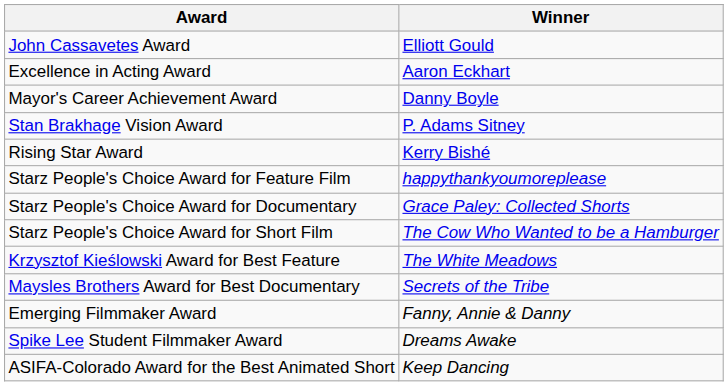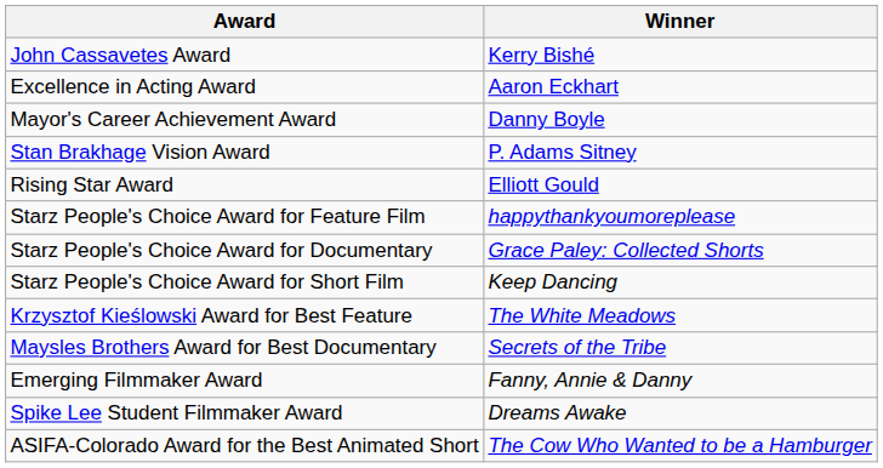 <table class="wikitable">
 <tr>
 <th>Award</th>
 <th>Winner</th>
 </tr>
 <tr>
 <td><a href='#'>John Cassavetes</a> Award</td>
-<td><a href='#'>Elliott Gould</a></td>
+<td><a href='#'>Kerry Bishé</a></td>
 </tr>
 <tr>
 <td>Excellence in Acting Award</td>
 <td><a href='#'>Aaron Eckhart</a></td>
 </tr>
 <tr>
 <td>Mayor's Career Achievement Award</td>
 <td><a href='#'>Danny Boyle</a></td>
 </tr>
 <tr>
 <td><a href='#'>Stan Brakhage</a> Vision Award</td>
 <td><a href='#'>P. Adams Sitney</a></td>
 </tr>
 <tr>
 <td>Rising Star Award</td>
-<td><a href='#'>Kerry Bishé</a></td>
+<td><a href='#'>Elliott Gould</a></td>
 </tr>
 <tr>
 <td>Starz People's Choice Award for Feature Film</td>
 <td><em><a href='#'>happythankyoumoreplease</a></em></td>
 </tr>
 <tr>
 <td>Starz People's Choice Award for Documentary</td>
 <td><em><a href='#'>Grace Paley: Collected Shorts</a></em></td>
 </tr>
 <tr>
 <td>Starz People's Choice Award for Short Film</td>
-<td><em><a href='#'>The Cow Who Wanted to be a Hamburger</a></em></td>
+<td><em>Keep Dancing</em></td>
 </tr>
 <tr>
 <td><a href='#'>Krzysztof Kieślowski</a> Award for Best Feature</td>
 <td><em><a href='#'>The White Meadows</a></em></td>
 </tr>
 <tr>
 <td><a href='#'>Maysles Brothers</a> Award for Best Documentary</td>
 <td><em><a href='#'>Secrets of the Tribe</a></em></td>
 </tr>
 <tr>
 <td>Emerging Filmmaker Award</td>
 <td><em>Fanny, Annie & Danny</em></td>
 </tr>
 <tr>
 <td><a href='#'>Spike Lee</a> Student Filmmaker Award</td>
 <td><em>Dreams Awake</em></td>
 </tr>
 <tr>
 <td>ASIFA-Colorado Award for the Best Animated Short</td>
-<td><em>Keep Dancing</em></td>
+<td><em><a href='#'>The Cow Who Wanted to be a Hamburger</a></em></td>
 </tr>
 </table>
